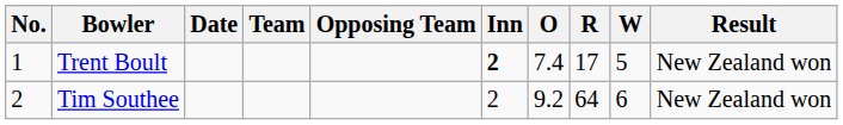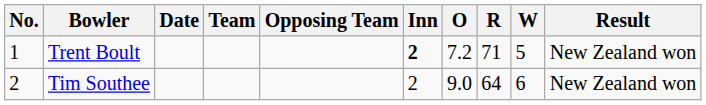 <table class="wikitable sortable">
 <tr>
 <th>No.</th>
 <th>Bowler</th>
 <th>Date</th>
 <th>Team</th>
 <th>Opposing Team</th>
 <th scope="col" style="width:20px;">Inn</th>
 <th scope="col" style="width:20px;">O</th>
 <th scope="col" style="width:20px;">R</th>
 <th scope="col" style="width:20px;">W</th>
 <th>Result</th>
 </tr>
 <tr>
 <td>1</td>
 <td><a href='#'>Trent Boult</a></td>
 <td></td>
 <td></td>
 <td></td>
 <td><strong>2</strong></td>
-<td>7.4</td>
-<td>17</td>
+<td>7.2</td>
+<td>71</td>
 <td>5</td>
 <td>New Zealand won</td>
 </tr>
 <tr>
 <td>2</td>
 <td><a href='#'>Tim Southee</a></td>
 <td></td>
 <td></td>
 <td></td>
 <td>2</td>
-<td>9.2</td>
+<td>9.0</td>
 <td>64</td>
 <td>6</td>
 <td>New Zealand won</td>
 </tr>
 </table>
